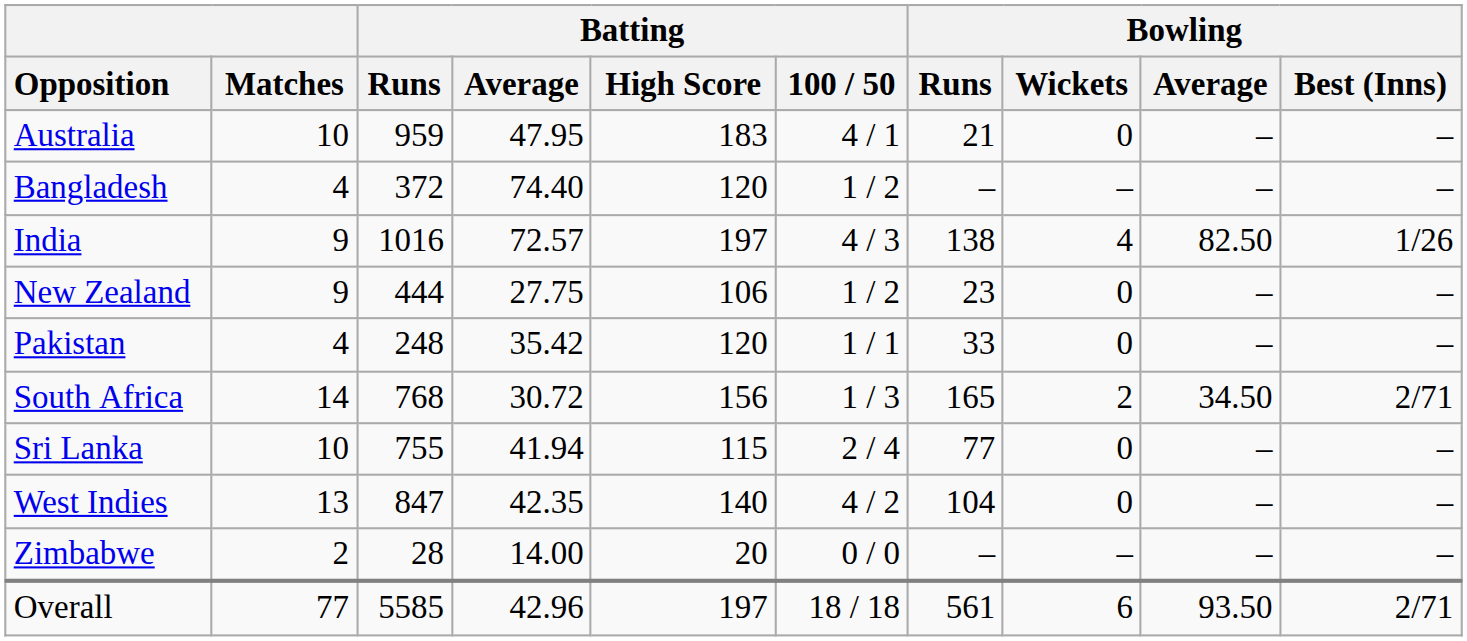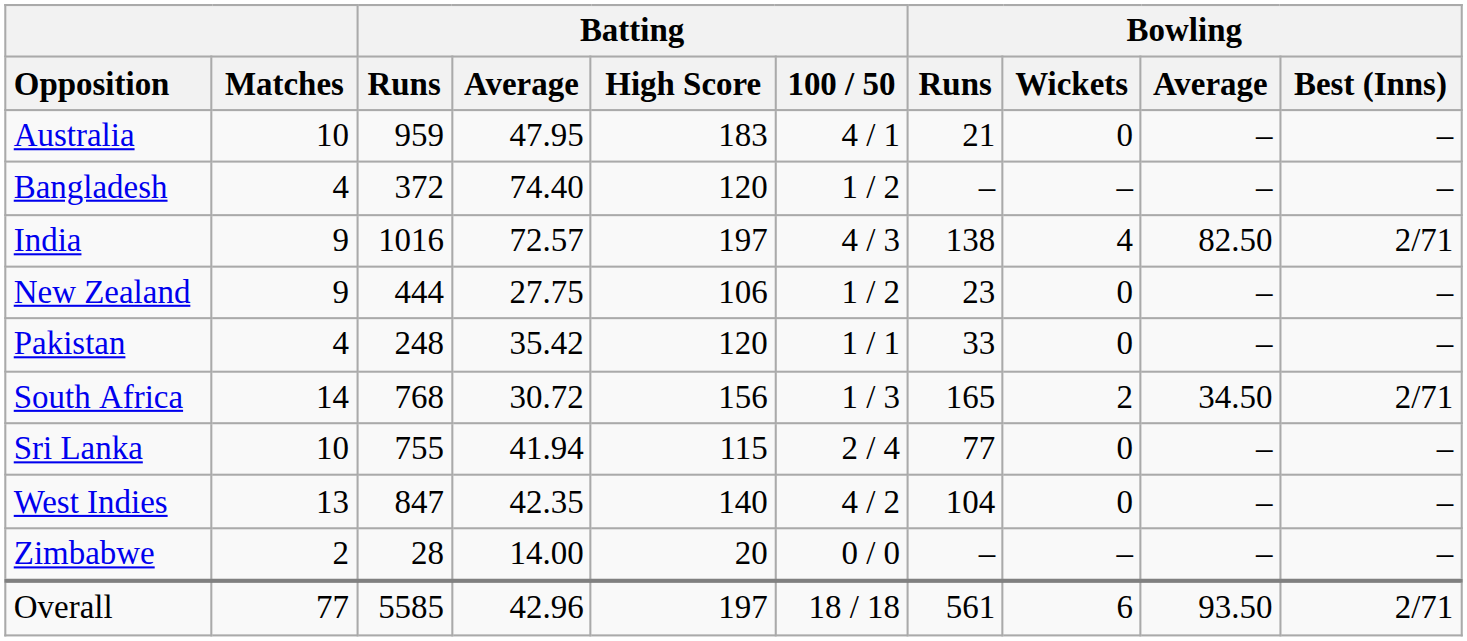 <table class="wikitable"  style="margin:1em auto 1em auto; width:80%;">
 <tr>
 <th colspan=2> </th>
 <th colspan=4>Batting</th>
 <th colspan=4>Bowling</th>
 </tr>
 <tr>
 <th style="text-align:left;">Opposition</th>
 <th>Matches</th>
 <th>Runs</th>
 <th>Average</th>
 <th>High Score</th>
 <th>100 / 50</th>
 <th>Runs</th>
 <th>Wickets</th>
 <th>Average</th>
 <th>Best (Inns)</th>
 </tr>
 <tr style="text-align:right;">
 <td style="text-align:left;"><a href='#'>Australia</a></td>
 <td>10</td>
 <td>959</td>
 <td>47.95</td>
 <td>183</td>
 <td>4 / 1</td>
 <td>21</td>
 <td>0</td>
 <td>–</td>
 <td>–</td>
 </tr>
 <tr style="text-align:right;">
 <td style="text-align:left;"><a href='#'>Bangladesh</a></td>
 <td>4</td>
 <td>372</td>
 <td>74.40</td>
 <td>120</td>
 <td>1 / 2</td>
 <td>–</td>
 <td>–</td>
 <td>–</td>
 <td>–</td>
 </tr>
 <tr style="text-align:right;">
 <td style="text-align:left;"><a href='#'>India</a></td>
 <td>9</td>
 <td>1016</td>
 <td>72.57</td>
 <td>197</td>
 <td>4 / 3</td>
 <td>138</td>
 <td>4</td>
 <td>82.50</td>
-<td>1/26</td>
+<td>2/71</td>
 </tr>
 <tr style="text-align:right;">
 <td style="text-align:left;"><a href='#'>New Zealand</a></td>
 <td>9</td>
 <td>444</td>
 <td>27.75</td>
 <td>106</td>
 <td>1 / 2</td>
 <td>23</td>
 <td>0</td>
 <td>–</td>
 <td>–</td>
 </tr>
 <tr style="text-align:right;">
 <td style="text-align:left;"><a href='#'>Pakistan</a></td>
 <td>4</td>
 <td>248</td>
 <td>35.42</td>
 <td>120</td>
 <td>1 / 1</td>
 <td>33</td>
 <td>0</td>
 <td>–</td>
 <td>–</td>
 </tr>
 <tr style="text-align:right;">
 <td style="text-align:left;"><a href='#'>South Africa</a></td>
 <td>14</td>
 <td>768</td>
 <td>30.72</td>
 <td>156</td>
 <td>1 / 3</td>
 <td>165</td>
 <td>2</td>
 <td>34.50</td>
 <td>2/71</td>
 </tr>
 <tr style="text-align:right;">
 <td style="text-align:left;"><a href='#'>Sri Lanka</a></td>
 <td>10</td>
 <td>755</td>
 <td>41.94</td>
 <td>115</td>
 <td>2 / 4</td>
 <td>77</td>
 <td>0</td>
 <td>–</td>
 <td>–</td>
 </tr>
 <tr style="text-align:right;">
 <td style="text-align:left;"><a href='#'>West Indies</a></td>
 <td>13</td>
 <td>847</td>
 <td>42.35</td>
 <td>140</td>
 <td>4 / 2</td>
 <td>104</td>
 <td>0</td>
 <td>–</td>
 <td>–</td>
 </tr>
 <tr style="text-align:right;">
 <td style="text-align:left;"><a href='#'>Zimbabwe</a></td>
 <td>2</td>
 <td>28</td>
 <td>14.00</td>
 <td>20</td>
 <td>0 / 0</td>
 <td>–</td>
 <td>–</td>
 <td>–</td>
 <td>–</td>
 </tr>
 <tr style="text-align:right; border-top:solid 2px gray;">
 <td style="text-align:left;">Overall</td>
 <td>77</td>
 <td>5585</td>
 <td>42.96</td>
 <td>197</td>
 <td>18 / 18</td>
 <td>561</td>
 <td>6</td>
 <td>93.50</td>
 <td>2/71</td>
 </tr>
 </table>
